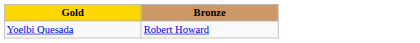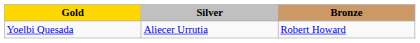 <table class="wikitable" style="text-align:left">
 <tr align="center">
 <td width=200 bgcolor=gold><strong>Gold</strong></td>
+<td width=200 bgcolor=silver><strong>Silver</strong></td>
 <td width=200 bgcolor=CC9966><strong>Bronze</strong></td>
 </tr>
 <tr>
 <td><a href='#'>Yoelbi Quesada</a><br><em></em></td>
+<td><a href='#'>Aliecer Urrutia</a><br><em></em></td>
 <td><a href='#'>Robert Howard</a><br><em></em></td>
 </tr>
 </table>
